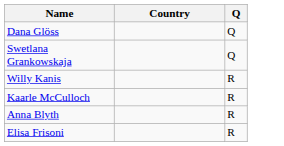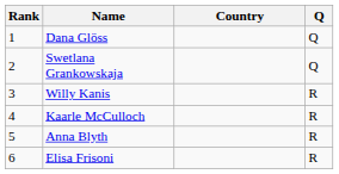 <table class="wikitable">
 <tr>
+<th width=20>Rank</th>
 <th width=150>Name</th>
 <th width=150>Country</th>
 <th width=25>Q</th>
 </tr>
 <tr>
+<td>1</td>
 <td><a href='#'>Dana Glöss</a></td>
 <td></td>
 <td>Q</td>
 </tr>
 <tr>
+<td>2</td>
 <td><a href='#'>Swetlana Grankowskaja</a></td>
 <td></td>
 <td>Q</td>
 </tr>
 <tr>
+<td>3</td>
 <td><a href='#'>Willy Kanis</a></td>
 <td></td>
 <td>R</td>
 </tr>
 <tr>
+<td>4</td>
 <td><a href='#'>Kaarle McCulloch</a></td>
 <td></td>
 <td>R</td>
 </tr>
 <tr>
+<td>5</td>
 <td><a href='#'>Anna Blyth</a></td>
 <td></td>
 <td>R</td>
 </tr>
 <tr>
+<td>6</td>
 <td><a href='#'>Elisa Frisoni</a></td>
 <td></td>
 <td>R</td>
 </tr>
 </table>
